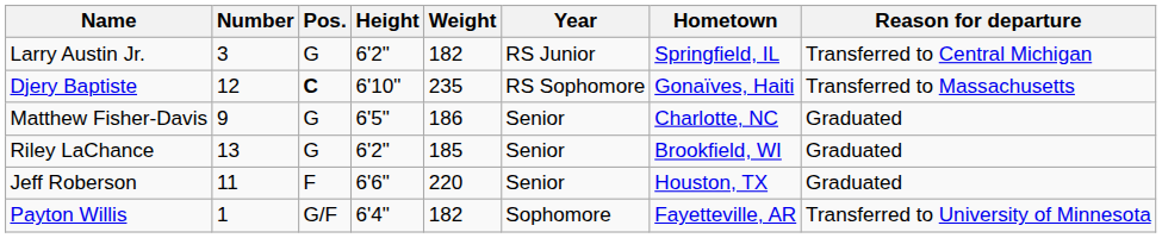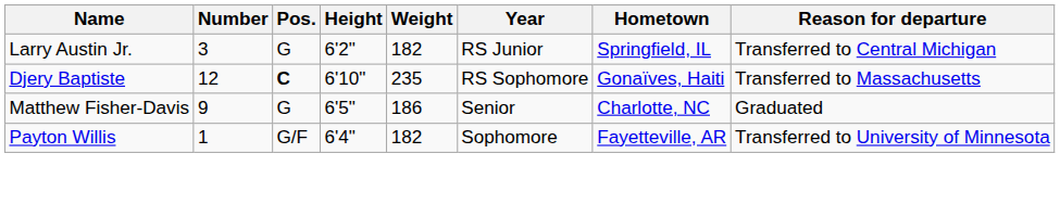 <table class="wikitable sortable" border="1">
 <tr>
 <th>Name</th>
 <th>Number</th>
 <th>Pos.</th>
 <th>Height</th>
 <th>Weight</th>
 <th>Year</th>
 <th>Hometown</th>
 <th class="unsortable">Reason for departure</th>
 </tr>
 <tr>
 <td>Larry Austin Jr.</td>
 <td>3</td>
 <td>G</td>
 <td>6'2"</td>
 <td>182</td>
 <td>RS Junior</td>
 <td><a href='#'>Springfield, IL</a></td>
 <td>Transferred to <a href='#'>Central Michigan</a></td>
 </tr>
 <tr>
 <td><a href='#'>Djery Baptiste</a></td>
 <td>12</td>
 <td><strong>C</strong></td>
 <td>6'10"</td>
 <td>235</td>
 <td>RS Sophomore</td>
 <td><a href='#'>Gonaïves, Haiti</a></td>
 <td>Transferred to <a href='#'>Massachusetts</a></td>
 </tr>
 <tr>
 <td>Matthew Fisher-Davis</td>
 <td>9</td>
 <td>G</td>
 <td>6'5"</td>
 <td>186</td>
 <td>Senior</td>
 <td><a href='#'>Charlotte, NC</a></td>
 <td>Graduated</td>
 </tr>
 <tr>
-<td>Riley LaChance</td>
-<td>13</td>
-<td>G</td>
-<td>6'2"</td>
-<td>185</td>
-<td>Senior</td>
-<td><a href='#'>Brookfield, WI</a></td>
-<td>Graduated</td>
-</tr>
-<tr>
-<td>Jeff Roberson</td>
-<td>11</td>
-<td>F</td>
-<td>6'6"</td>
-<td>220</td>
-<td>Senior</td>
-<td><a href='#'>Houston, TX</a></td>
-<td>Graduated</td>
-</tr>
-<tr>
 <td><a href='#'>Payton Willis</a></td>
 <td>1</td>
 <td>G/F</td>
 <td>6'4"</td>
 <td>182</td>
 <td>Sophomore</td>
 <td><a href='#'>Fayetteville, AR</a></td>
 <td>Transferred to <a href='#'>University of Minnesota</a></td>
 </tr>
 </table>
